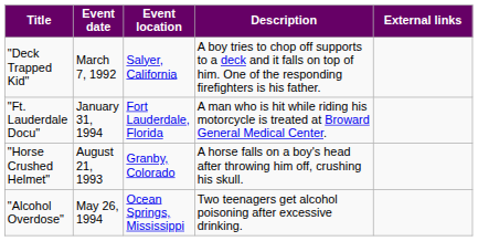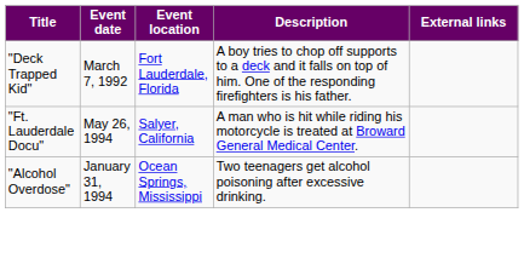 <table class="wikitable" style="width: 100%;">
 <tr>
 <th style="background: #660066; color: #FFFFFF; width: 10%;">Title</th>
 <th style="background: #660066; color: #FFFFFF; width: 7%;">Event date</th>
 <th style="background: #660066; color: #FFFFFF; width: 7%;">Event location</th>
 <th style="background: #660066; color: #FFFFFF; width: 36%;">Description</th>
 <th style="background: #660066; color: #FFFFFF; width: 20%;">External links</th>
 </tr>
 <tr>
 <td>"Deck Trapped Kid"</td>
 <td>March 7, 1992</td>
-<td><a href='#'>Salyer, California</a></td>
+<td><a href='#'>Fort Lauderdale, Florida</a></td>
 <td>A boy tries to chop off supports to a <a href='#'>deck</a> and it falls on top of him. One of the responding firefighters is his father.</td>
 <td></td>
 </tr>
 <tr>
 <td>"Ft. Lauderdale Docu"</td>
-<td>January 31, 1994</td>
-<td><a href='#'>Fort Lauderdale, Florida</a></td>
+<td>May 26, 1994</td>
+<td><a href='#'>Salyer, California</a></td>
 <td>A man who is hit while riding his motorcycle is treated at <a href='#'>Broward General Medical Center</a>.</td>
 <td></td>
 </tr>
 <tr>
-<td>"Horse Crushed Helmet"</td>
-<td>August 21, 1993</td>
-<td><a href='#'>Granby, Colorado</a></td>
-<td>A horse falls on a boy's head after throwing him off, crushing his skull.</td>
-<td></td>
-</tr>
-<tr>
 <td>"Alcohol Overdose"</td>
-<td>May 26, 1994</td>
+<td>January 31, 1994</td>
 <td><a href='#'>Ocean Springs, Mississippi</a></td>
 <td>Two teenagers get alcohol poisoning after excessive drinking.</td>
 <td></td>
 </tr>
 </table>
